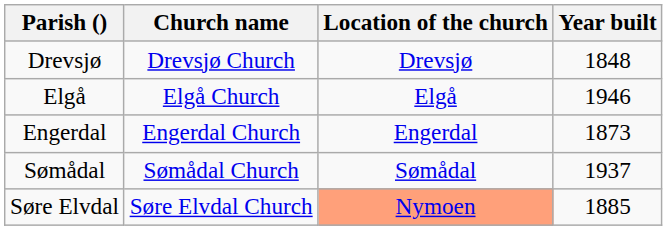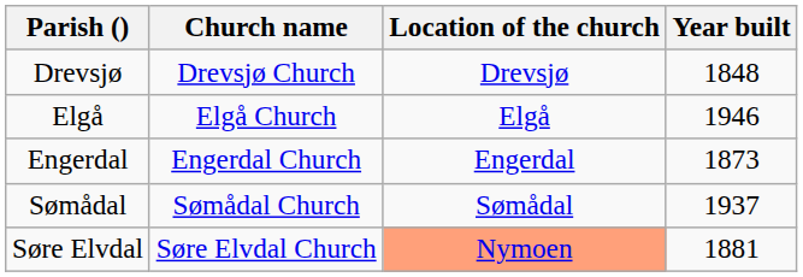 <table class="wikitable" style="text-align:center">
 <tr>
 <th>Parish ()</th>
 <th>Church name</th>
 <th>Location of the church</th>
 <th>Year built</th>
 </tr>
 <tr>
 <td rowspan="1">Drevsjø</td>
 <td><a href='#'>Drevsjø Church</a></td>
 <td><a href='#'>Drevsjø</a></td>
 <td>1848</td>
 </tr>
 <tr>
 <td rowspan="1">Elgå</td>
 <td><a href='#'>Elgå Church</a></td>
 <td><a href='#'>Elgå</a></td>
 <td>1946</td>
 </tr>
 <tr>
 <td rowspan="1">Engerdal</td>
 <td><a href='#'>Engerdal Church</a></td>
 <td><a href='#'>Engerdal</a></td>
 <td>1873</td>
 </tr>
 <tr>
 <td rowspan="1">Sømådal</td>
 <td><a href='#'>Sømådal Church</a></td>
 <td><a href='#'>Sømådal</a></td>
 <td>1937</td>
 </tr>
 <tr>
 <td rowspan="1">Søre Elvdal</td>
 <td><a href='#'>Søre Elvdal Church</a></td>
 <td style="background: lightsalmon;"><a href='#'>Nymoen</a></td>
-<td>1885</td>
+<td>1881</td>
 </tr>
 </table>
